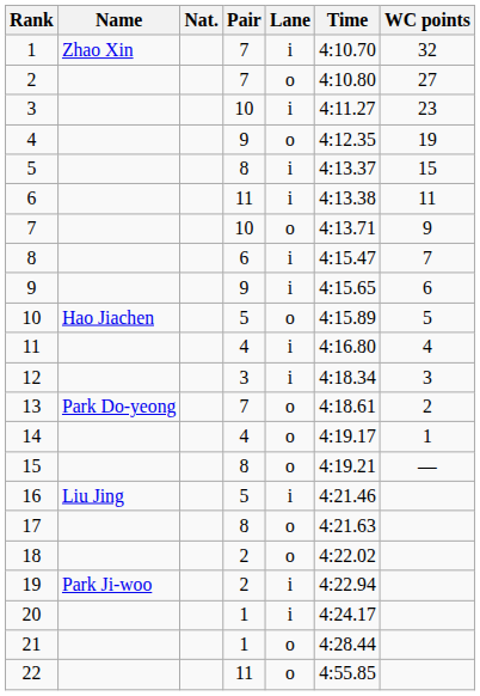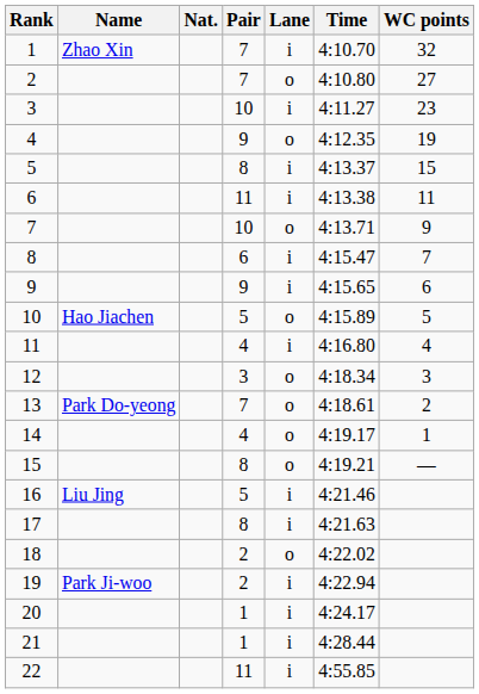 <table class="wikitable sortable" style="text-align:center">
 <tr>
 <th>Rank</th>
 <th>Name</th>
 <th>Nat.</th>
 <th>Pair</th>
 <th>Lane</th>
 <th>Time</th>
 <th>WC points</th>
 </tr>
 <tr>
 <td>1</td>
 <td align=left><a href='#'>Zhao Xin</a></td>
 <td></td>
 <td>7</td>
 <td>i</td>
 <td>4:10.70</td>
 <td>32</td>
 </tr>
 <tr>
 <td>2</td>
 <td align=left></td>
 <td></td>
 <td>7</td>
 <td>o</td>
 <td>4:10.80</td>
 <td>27</td>
 </tr>
 <tr>
 <td>3</td>
 <td align=left></td>
 <td></td>
 <td>10</td>
 <td>i</td>
 <td>4:11.27</td>
 <td>23</td>
 </tr>
 <tr>
 <td>4</td>
 <td align=left></td>
 <td></td>
 <td>9</td>
 <td>o</td>
 <td>4:12.35</td>
 <td>19</td>
 </tr>
 <tr>
 <td>5</td>
 <td align=left></td>
 <td></td>
 <td>8</td>
 <td>i</td>
 <td>4:13.37</td>
 <td>15</td>
 </tr>
 <tr>
 <td>6</td>
 <td align=left></td>
 <td></td>
 <td>11</td>
 <td>i</td>
 <td>4:13.38</td>
 <td>11</td>
 </tr>
 <tr>
 <td>7</td>
 <td align=left></td>
 <td></td>
 <td>10</td>
 <td>o</td>
 <td>4:13.71</td>
 <td>9</td>
 </tr>
 <tr>
 <td>8</td>
 <td align=left></td>
 <td></td>
 <td>6</td>
 <td>i</td>
 <td>4:15.47</td>
 <td>7</td>
 </tr>
 <tr>
 <td>9</td>
 <td align=left></td>
 <td></td>
 <td>9</td>
 <td>i</td>
 <td>4:15.65</td>
 <td>6</td>
 </tr>
 <tr>
 <td>10</td>
 <td align=left><a href='#'>Hao Jiachen</a></td>
 <td></td>
 <td>5</td>
 <td>o</td>
 <td>4:15.89</td>
 <td>5</td>
 </tr>
 <tr>
 <td>11</td>
 <td align=left></td>
 <td></td>
 <td>4</td>
 <td>i</td>
 <td>4:16.80</td>
 <td>4</td>
 </tr>
 <tr>
 <td>12</td>
 <td align=left></td>
 <td></td>
 <td>3</td>
-<td>i</td>
+<td>o</td>
 <td>4:18.34</td>
 <td>3</td>
 </tr>
 <tr>
 <td>13</td>
 <td align=left><a href='#'>Park Do-yeong</a></td>
 <td></td>
 <td>7</td>
 <td>o</td>
 <td>4:18.61</td>
 <td>2</td>
 </tr>
 <tr>
 <td>14</td>
 <td align=left></td>
 <td></td>
 <td>4</td>
 <td>o</td>
 <td>4:19.17</td>
 <td>1</td>
 </tr>
 <tr>
 <td>15</td>
 <td align=left></td>
 <td></td>
 <td>8</td>
 <td>o</td>
 <td>4:19.21</td>
 <td>—</td>
 </tr>
 <tr>
 <td>16</td>
 <td align=left><a href='#'>Liu Jing</a></td>
 <td></td>
 <td>5</td>
 <td>i</td>
 <td>4:21.46</td>
 <td></td>
 </tr>
 <tr>
 <td>17</td>
 <td align=left></td>
 <td></td>
 <td>8</td>
-<td>o</td>
+<td>i</td>
 <td>4:21.63</td>
 <td></td>
 </tr>
 <tr>
 <td>18</td>
 <td align=left></td>
 <td></td>
 <td>2</td>
 <td>o</td>
 <td>4:22.02</td>
 <td></td>
 </tr>
 <tr>
 <td>19</td>
 <td align=left><a href='#'>Park Ji-woo</a></td>
 <td></td>
 <td>2</td>
 <td>i</td>
 <td>4:22.94</td>
 <td></td>
 </tr>
 <tr>
 <td>20</td>
 <td align=left></td>
 <td></td>
 <td>1</td>
 <td>i</td>
 <td>4:24.17</td>
 <td></td>
 </tr>
 <tr>
 <td>21</td>
 <td align=left></td>
 <td></td>
 <td>1</td>
-<td>o</td>
+<td>i</td>
 <td>4:28.44</td>
 <td></td>
 </tr>
 <tr>
 <td>22</td>
 <td align=left></td>
 <td></td>
 <td>11</td>
-<td>o</td>
+<td>i</td>
 <td>4:55.85</td>
 <td></td>
 </tr>
 </table>
